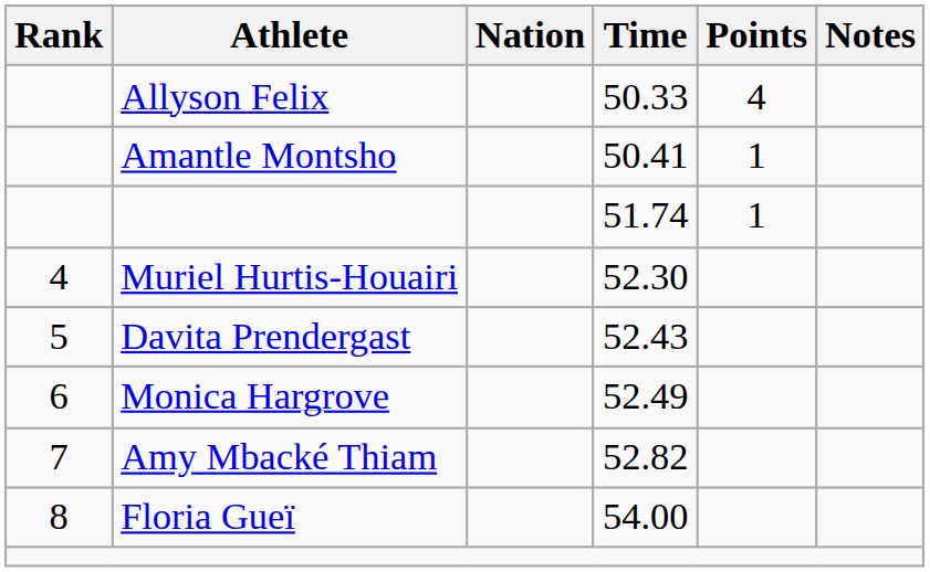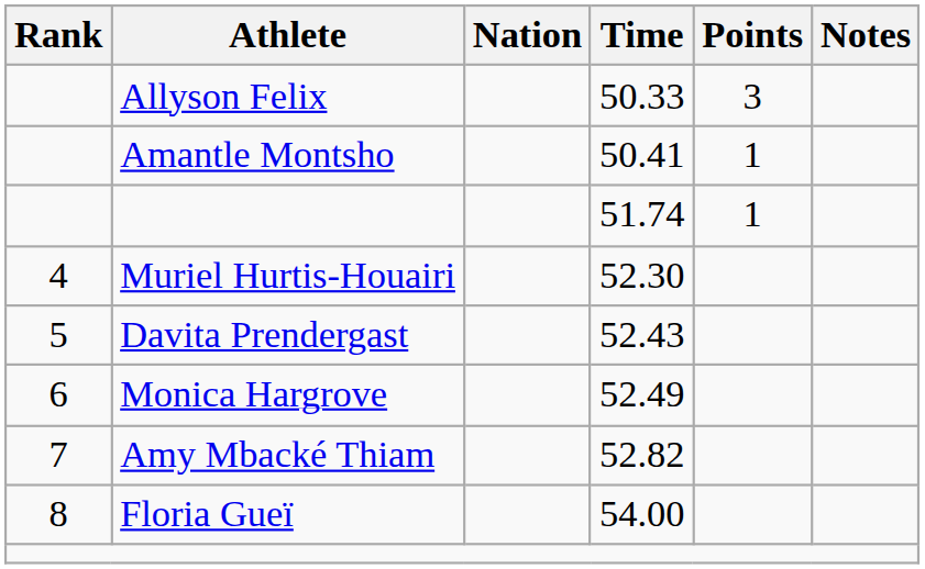 <table class="wikitable mw-datatable sortable" style="text-align:center;">
 <tr>
 <th>Rank</th>
 <th>Athlete</th>
 <th>Nation</th>
 <th>Time</th>
 <th>Points</th>
 <th>Notes</th>
 </tr>
 <tr>
 <td></td>
 <td align=left><a href='#'>Allyson Felix</a></td>
 <td align=left></td>
 <td>50.33</td>
-<td>4</td>
+<td>3</td>
 <td></td>
 </tr>
 <tr>
 <td></td>
 <td align=left><a href='#'>Amantle Montsho</a></td>
 <td align=left></td>
 <td>50.41</td>
 <td>1</td>
 <td></td>
 </tr>
 <tr>
 <td></td>
 <td align=left><a href='#'></a></td>
 <td align=left></td>
 <td>51.74</td>
 <td>1</td>
 <td></td>
 </tr>
 <tr>
 <td>4</td>
 <td align=left><a href='#'>Muriel Hurtis-Houairi</a></td>
 <td align=left></td>
 <td>52.30</td>
 <td></td>
 <td></td>
 </tr>
 <tr>
 <td>5</td>
 <td align=left><a href='#'>Davita Prendergast</a></td>
 <td align=left></td>
 <td>52.43</td>
 <td></td>
 <td></td>
 </tr>
 <tr>
 <td>6</td>
 <td align=left><a href='#'>Monica Hargrove</a></td>
 <td align=left></td>
 <td>52.49</td>
 <td></td>
 <td></td>
 </tr>
 <tr>
 <td>7</td>
 <td align=left><a href='#'>Amy Mbacké Thiam</a></td>
 <td align=left></td>
 <td>52.82</td>
 <td></td>
 <td></td>
 </tr>
 <tr>
 <td>8</td>
 <td align=left><a href='#'>Floria Gueï</a></td>
 <td align=left></td>
 <td>54.00</td>
 <td></td>
 <td></td>
 </tr>
 <tr class="sortbottom">
 <td colspan=6></td>
 </tr>
 </table>
